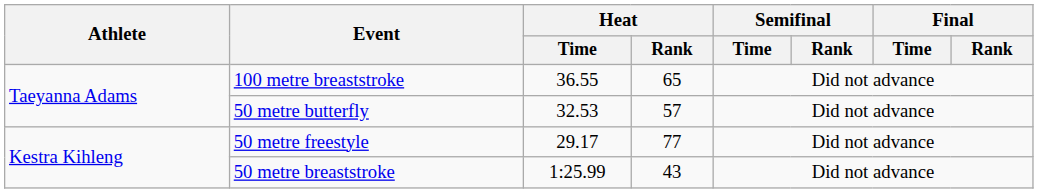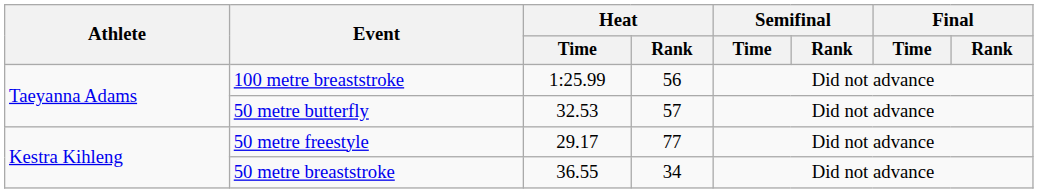 <table class="wikitable" style="text-align:center; font-size:90%; width:50%;">
 <tr>
 <th rowspan="2">Athlete</th>
 <th rowspan="2">Event</th>
 <th colspan="2">Heat</th>
 <th colspan="2">Semifinal</th>
 <th colspan="2">Final</th>
 </tr>
 <tr style="font-size:95%">
 <th>Time</th>
 <th>Rank</th>
 <th>Time</th>
 <th>Rank</th>
 <th>Time</th>
 <th>Rank</th>
 </tr>
 <tr>
 <td align=left rowspan=2><a href='#'>Taeyanna Adams</a></td>
 <td align=left><a href='#'>100 metre breaststroke</a></td>
-<td>36.55</td>
-<td>65</td>
+<td>1:25.99</td>
+<td>56</td>
 <td colspan=4>Did not advance</td>
 </tr>
 <tr>
 <td align=left><a href='#'>50 metre butterfly</a></td>
 <td>32.53</td>
 <td>57</td>
 <td colspan=4>Did not advance</td>
 </tr>
 <tr>
 <td align=left rowspan=2><a href='#'>Kestra Kihleng</a></td>
 <td align=left><a href='#'>50 metre freestyle</a></td>
 <td>29.17</td>
 <td>77</td>
 <td colspan=4>Did not advance</td>
 </tr>
 <tr>
 <td align=left><a href='#'>50 metre breaststroke</a></td>
-<td>1:25.99</td>
-<td>43</td>
+<td>36.55</td>
+<td>34</td>
 <td colspan=4>Did not advance</td>
 </tr>
 </table>
